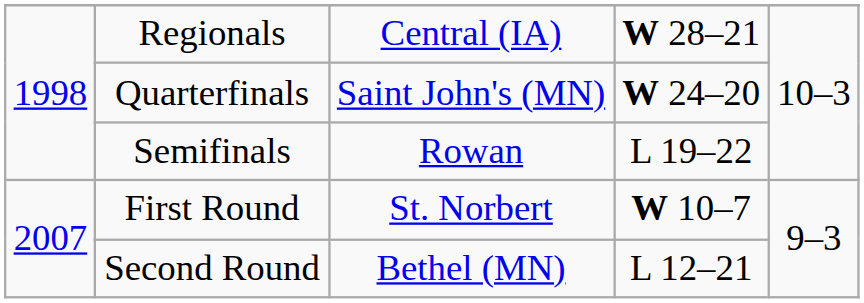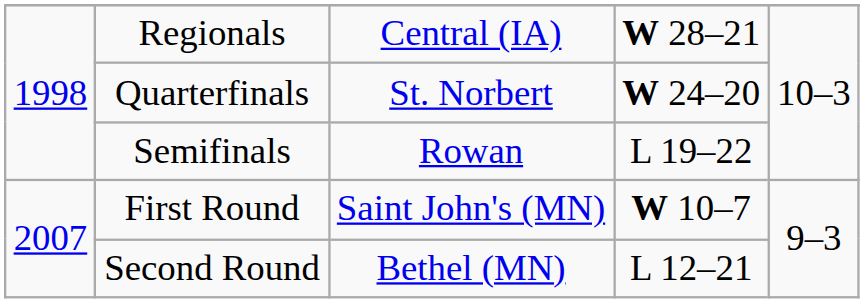 <table class="wikitable" style="text-align: center;">
 <tr align="center">
 </tr>
 <tr>
 <td rowspan="3"><a href='#'>1998</a></td>
 <td>Regionals</td>
 <td><a href='#'>Central (IA)</a></td>
 <td><strong>W</strong> 28–21</td>
 <td rowspan="3">10–3</td>
 </tr>
 <tr>
 <td>Quarterfinals</td>
-<td><a href='#'>Saint John's (MN)</a></td>
+<td><a href='#'>St. Norbert</a></td>
 <td><strong>W</strong> 24–20</td>
 </tr>
 <tr>
 <td>Semifinals</td>
 <td><a href='#'>Rowan</a></td>
 <td>L 19–22</td>
 </tr>
 <tr>
 <td rowspan="2"><a href='#'>2007</a></td>
 <td>First Round</td>
-<td><a href='#'>St. Norbert</a></td>
+<td><a href='#'>Saint John's (MN)</a></td>
 <td><strong>W</strong> 10–7</td>
 <td rowspan="2">9–3</td>
 </tr>
 <tr>
 <td>Second Round</td>
 <td><a href='#'>Bethel (MN)</a></td>
 <td>L 12–21</td>
 </tr>
 </table>
